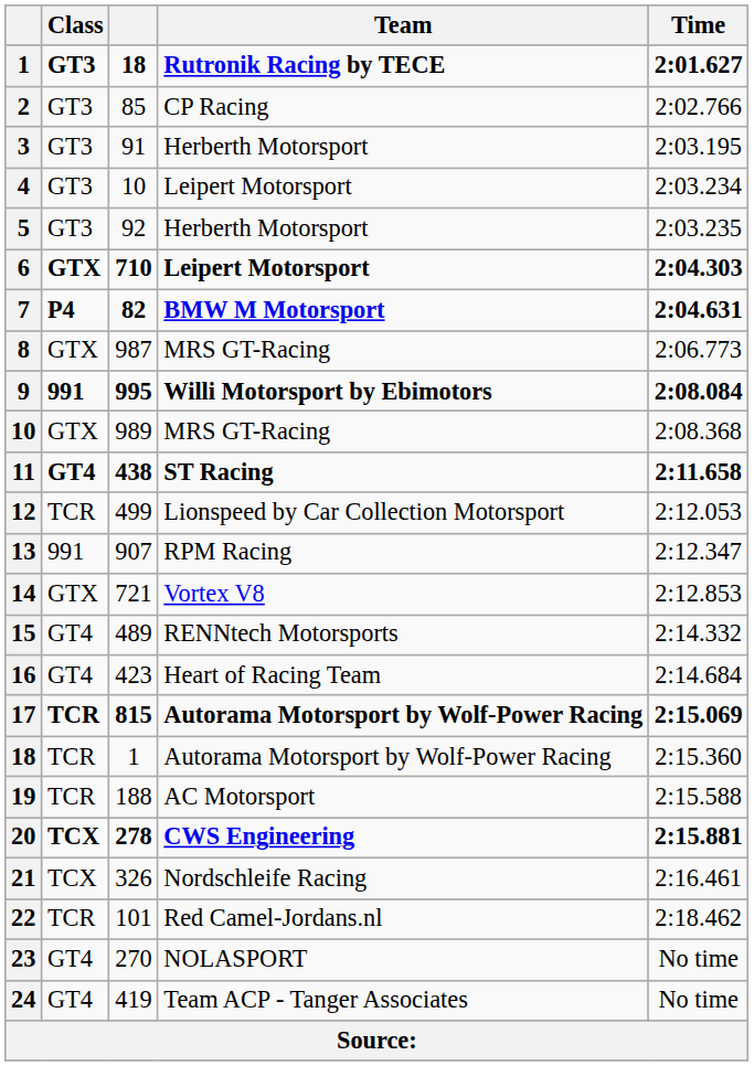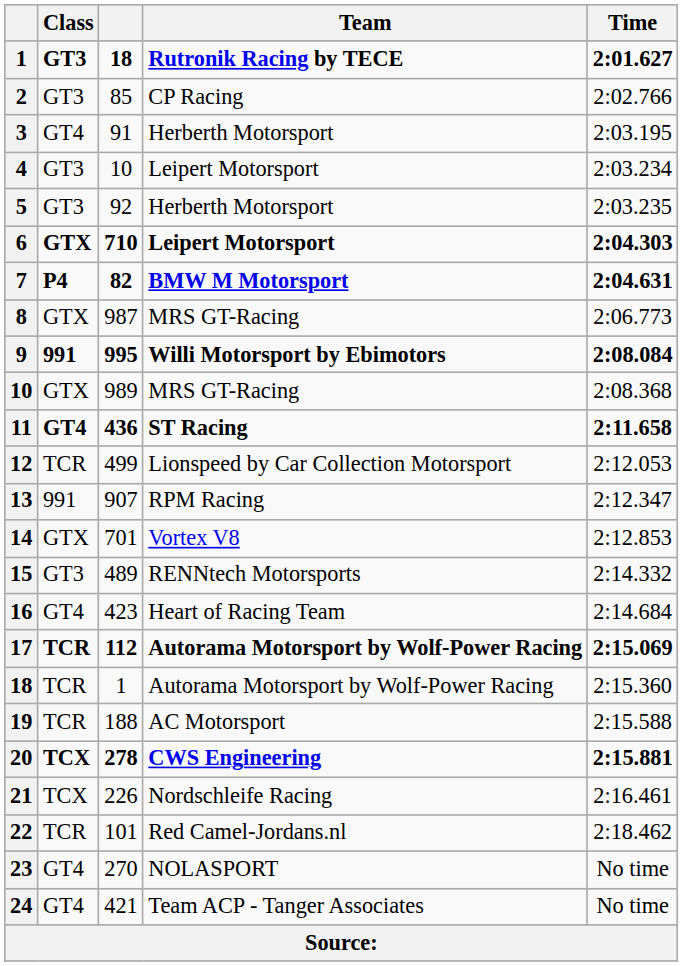 <table class="wikitable sortable" style="font-size: 85%;">
 <tr>
 <th scope="col"></th>
 <th scope="col">Class</th>
 <th scope="col"></th>
 <th scope="col">Team</th>
 <th scope="col">Time</th>
 </tr>
 <tr style="font-weight:bold">
 <th>1</th>
 <td>GT3</td>
 <td align="center">18</td>
 <td> <a href='#'>Rutronik Racing</a> by TECE</td>
 <td align="center">2:01.627</td>
 </tr>
 <tr>
 <th>2</th>
 <td>GT3</td>
 <td align="center">85</td>
 <td> CP Racing</td>
 <td align="center">2:02.766</td>
 </tr>
 <tr>
 <th>3</th>
-<td>GT3</td>
+<td>GT4</td>
 <td align="center">91</td>
 <td> Herberth Motorsport</td>
 <td align="center">2:03.195</td>
 </tr>
 <tr>
 <th>4</th>
 <td>GT3</td>
 <td align="center">10</td>
 <td> Leipert Motorsport</td>
 <td align="center">2:03.234</td>
 </tr>
 <tr>
 <th>5</th>
 <td>GT3</td>
 <td align="center">92</td>
 <td> Herberth Motorsport</td>
 <td align="center">2:03.235</td>
 </tr>
 <tr style="font-weight:bold">
 <th>6</th>
 <td>GTX</td>
 <td align="center">710</td>
 <td> Leipert Motorsport</td>
 <td align="center">2:04.303</td>
 </tr>
 <tr style="font-weight:bold">
 <th>7</th>
 <td>P4</td>
 <td align="center">82</td>
 <td> <a href='#'>BMW M Motorsport</a></td>
 <td align="center">2:04.631</td>
 </tr>
 <tr>
 <th>8</th>
 <td>GTX</td>
 <td align="center">987</td>
 <td> MRS GT-Racing</td>
 <td align="center">2:06.773</td>
 </tr>
 <tr style="font-weight:bold">
 <th>9</th>
 <td>991</td>
 <td align="center">995</td>
 <td> Willi Motorsport by Ebimotors</td>
 <td align="center">2:08.084</td>
 </tr>
 <tr>
 <th>10</th>
 <td>GTX</td>
 <td align="center">989</td>
 <td> MRS GT-Racing</td>
 <td align="center">2:08.368</td>
 </tr>
 <tr style="font-weight:bold">
 <th>11</th>
 <td>GT4</td>
-<td align="center">438</td>
+<td align="center">436</td>
 <td> ST Racing</td>
 <td align="center">2:11.658</td>
 </tr>
 <tr>
 <th>12</th>
 <td>TCR</td>
 <td align="center">499</td>
 <td> Lionspeed by Car Collection Motorsport</td>
 <td align="center">2:12.053</td>
 </tr>
 <tr>
 <th>13</th>
 <td>991</td>
 <td align="center">907</td>
 <td> RPM Racing</td>
 <td align="center">2:12.347</td>
 </tr>
 <tr>
 <th>14</th>
 <td>GTX</td>
-<td align="center">721</td>
+<td align="center">701</td>
 <td> <a href='#'>Vortex V8</a></td>
 <td align="center">2:12.853</td>
 </tr>
 <tr>
 <th>15</th>
-<td>GT4</td>
+<td>GT3</td>
 <td align="center">489</td>
 <td> RENNtech Motorsports</td>
 <td align="center">2:14.332</td>
 </tr>
 <tr>
 <th>16</th>
 <td>GT4</td>
 <td align="center">423</td>
 <td> Heart of Racing Team</td>
 <td align="center">2:14.684</td>
 </tr>
 <tr style="font-weight:bold">
 <th>17</th>
 <td>TCR</td>
-<td align="center">815</td>
+<td align="center">112</td>
 <td> Autorama Motorsport by Wolf-Power Racing</td>
 <td align="center">2:15.069</td>
 </tr>
 <tr>
 <th>18</th>
 <td>TCR</td>
 <td align="center">1</td>
 <td> Autorama Motorsport by Wolf-Power Racing</td>
 <td align="center">2:15.360</td>
 </tr>
 <tr>
 <th>19</th>
 <td>TCR</td>
 <td align="center">188</td>
 <td> AC Motorsport</td>
 <td align="center">2:15.588</td>
 </tr>
 <tr style="font-weight:bold">
 <th>20</th>
 <td>TCX</td>
 <td align="center">278</td>
 <td> <a href='#'>CWS Engineering</a></td>
 <td align="center">2:15.881</td>
 </tr>
 <tr>
 <th>21</th>
 <td>TCX</td>
-<td align="center">326</td>
+<td align="center">226</td>
 <td> Nordschleife Racing</td>
 <td align="center">2:16.461</td>
 </tr>
 <tr>
 <th>22</th>
 <td>TCR</td>
 <td align="center">101</td>
 <td> Red Camel-Jordans.nl</td>
 <td align="center">2:18.462</td>
 </tr>
 <tr>
 <th>23</th>
 <td>GT4</td>
 <td align="center">270</td>
 <td> NOLASPORT</td>
 <td align="center">No time</td>
 </tr>
 <tr>
 <th>24</th>
 <td>GT4</td>
-<td align="center">419</td>
+<td align="center">421</td>
 <td> Team ACP - Tanger Associates</td>
 <td align="center">No time</td>
 </tr>
 <tr>
 <th colspan=5>Source:</th>
 </tr>
 </table>
